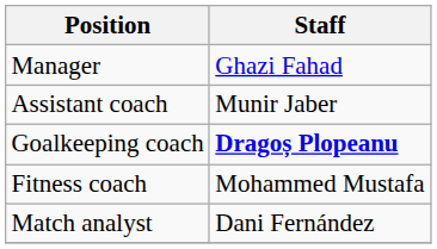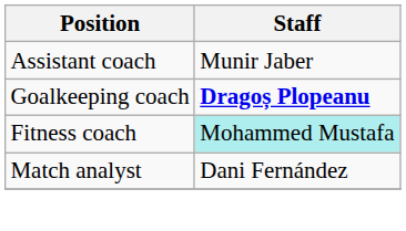 <table class="wikitable">
 <tr>
 <th>Position</th>
 <th>Staff</th>
-</tr>
-<tr>
-<td>Manager</td>
-<td> <a href='#'>Ghazi Fahad</a></td>
 </tr>
 <tr>
 <td>Assistant coach</td>
 <td> Munir Jaber</td>
 </tr>
 <tr>
 <td>Goalkeeping coach</td>
 <td><strong> <a href='#'>Dragoș Plopeanu</a></strong></td>
 </tr>
 <tr>
 <td>Fitness coach</td>
-<td> Mohammed Mustafa</td>
+<td style="background: paleturquoise;"> Mohammed Mustafa</td>
 </tr>
 <tr>
 <td>Match analyst</td>
 <td> Dani Fernández</td>
 </tr>
 <tr>
 </tr>
 </table>
